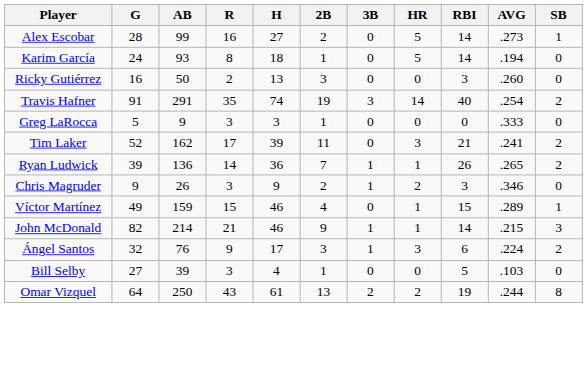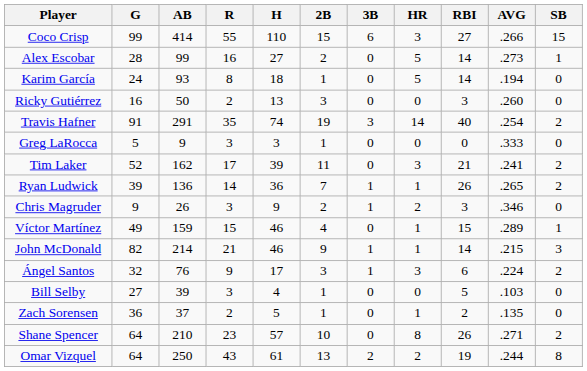 <table class="wikitable sortable">
 <tr>
 <th bgcolor="#DDDDFF" width="16%">Player</th>
 <th bgcolor="#DDDDFF" width="7%">G</th>
 <th bgcolor="#DDDDFF" width="7%">AB</th>
 <th bgcolor="#DDDDFF" width="7%">R</th>
 <th bgcolor="#DDDDFF" width="7%">H</th>
 <th bgcolor="#DDDDFF" width="7%">2B</th>
 <th bgcolor="#DDDDFF" width="7%">3B</th>
 <th bgcolor="#DDDDFF" width="7%">HR</th>
 <th bgcolor="#DDDDFF" width="7%">RBI</th>
 <th bgcolor="#DDDDFF" width="7%">AVG</th>
 <th bgcolor="#DDDDFF" width="7%">SB</th>
+</tr>
+<tr align="center">
+<td><a href='#'>Coco Crisp</a></td>
+<td>99</td>
+<td>414</td>
+<td>55</td>
+<td>110</td>
+<td>15</td>
+<td>6</td>
+<td>3</td>
+<td>27</td>
+<td>.266</td>
+<td>15</td>
 </tr>
 <tr align="center">
 <td><a href='#'>Alex Escobar</a></td>
 <td>28</td>
 <td>99</td>
 <td>16</td>
 <td>27</td>
 <td>2</td>
 <td>0</td>
 <td>5</td>
 <td>14</td>
 <td>.273</td>
 <td>1</td>
 </tr>
 <tr align="center">
 <td><a href='#'>Karim García</a></td>
 <td>24</td>
 <td>93</td>
 <td>8</td>
 <td>18</td>
 <td>1</td>
 <td>0</td>
 <td>5</td>
 <td>14</td>
 <td>.194</td>
 <td>0</td>
 </tr>
 <tr align="center">
 <td><a href='#'>Ricky Gutiérrez</a></td>
 <td>16</td>
 <td>50</td>
 <td>2</td>
 <td>13</td>
 <td>3</td>
 <td>0</td>
 <td>0</td>
 <td>3</td>
 <td>.260</td>
 <td>0</td>
 </tr>
 <tr align="center">
 <td><a href='#'>Travis Hafner</a></td>
 <td>91</td>
 <td>291</td>
 <td>35</td>
 <td>74</td>
 <td>19</td>
 <td>3</td>
 <td>14</td>
 <td>40</td>
 <td>.254</td>
 <td>2</td>
 </tr>
 <tr align="center">
 <td><a href='#'>Greg LaRocca</a></td>
 <td>5</td>
 <td>9</td>
 <td>3</td>
 <td>3</td>
 <td>1</td>
 <td>0</td>
 <td>0</td>
 <td>0</td>
 <td>.333</td>
 <td>0</td>
 </tr>
 <tr align="center">
 <td><a href='#'>Tim Laker</a></td>
 <td>52</td>
 <td>162</td>
 <td>17</td>
 <td>39</td>
 <td>11</td>
 <td>0</td>
 <td>3</td>
 <td>21</td>
 <td>.241</td>
 <td>2</td>
 </tr>
 <tr align="center">
 <td><a href='#'>Ryan Ludwick</a></td>
 <td>39</td>
 <td>136</td>
 <td>14</td>
 <td>36</td>
 <td>7</td>
 <td>1</td>
 <td>1</td>
 <td>26</td>
 <td>.265</td>
 <td>2</td>
 </tr>
 <tr align="center">
 <td><a href='#'>Chris Magruder</a></td>
 <td>9</td>
 <td>26</td>
 <td>3</td>
 <td>9</td>
 <td>2</td>
 <td>1</td>
 <td>2</td>
 <td>3</td>
 <td>.346</td>
 <td>0</td>
 </tr>
 <tr align="center">
 <td><a href='#'>Víctor Martínez</a></td>
 <td>49</td>
 <td>159</td>
 <td>15</td>
 <td>46</td>
 <td>4</td>
 <td>0</td>
 <td>1</td>
 <td>15</td>
 <td>.289</td>
 <td>1</td>
 </tr>
 <tr align="center">
 <td><a href='#'>John McDonald</a></td>
 <td>82</td>
 <td>214</td>
 <td>21</td>
 <td>46</td>
 <td>9</td>
 <td>1</td>
 <td>1</td>
 <td>14</td>
 <td>.215</td>
 <td>3</td>
 </tr>
 <tr align="center">
 <td><a href='#'>Ángel Santos</a></td>
 <td>32</td>
 <td>76</td>
 <td>9</td>
 <td>17</td>
 <td>3</td>
 <td>1</td>
 <td>3</td>
 <td>6</td>
 <td>.224</td>
 <td>2</td>
 </tr>
 <tr align="center">
 <td><a href='#'>Bill Selby</a></td>
 <td>27</td>
 <td>39</td>
 <td>3</td>
 <td>4</td>
 <td>1</td>
 <td>0</td>
 <td>0</td>
 <td>5</td>
 <td>.103</td>
 <td>0</td>
 </tr>
 <tr align="center">
+<td><a href='#'>Zach Sorensen</a></td>
+<td>36</td>
+<td>37</td>
+<td>2</td>
+<td>5</td>
+<td>1</td>
+<td>0</td>
+<td>1</td>
+<td>2</td>
+<td>.135</td>
+<td>0</td>
+</tr>
+<tr align="center">
+<td><a href='#'>Shane Spencer</a></td>
+<td>64</td>
+<td>210</td>
+<td>23</td>
+<td>57</td>
+<td>10</td>
+<td>0</td>
+<td>8</td>
+<td>26</td>
+<td>.271</td>
+<td>2</td>
+</tr>
+<tr align="center">
 <td><a href='#'>Omar Vizquel</a></td>
 <td>64</td>
 <td>250</td>
 <td>43</td>
 <td>61</td>
 <td>13</td>
 <td>2</td>
 <td>2</td>
 <td>19</td>
 <td>.244</td>
 <td>8</td>
 </tr>
 </table>
